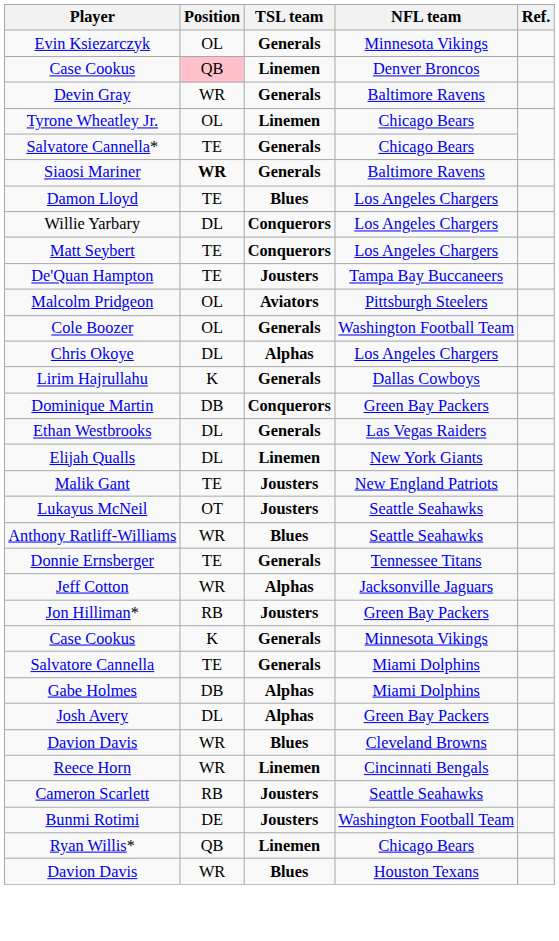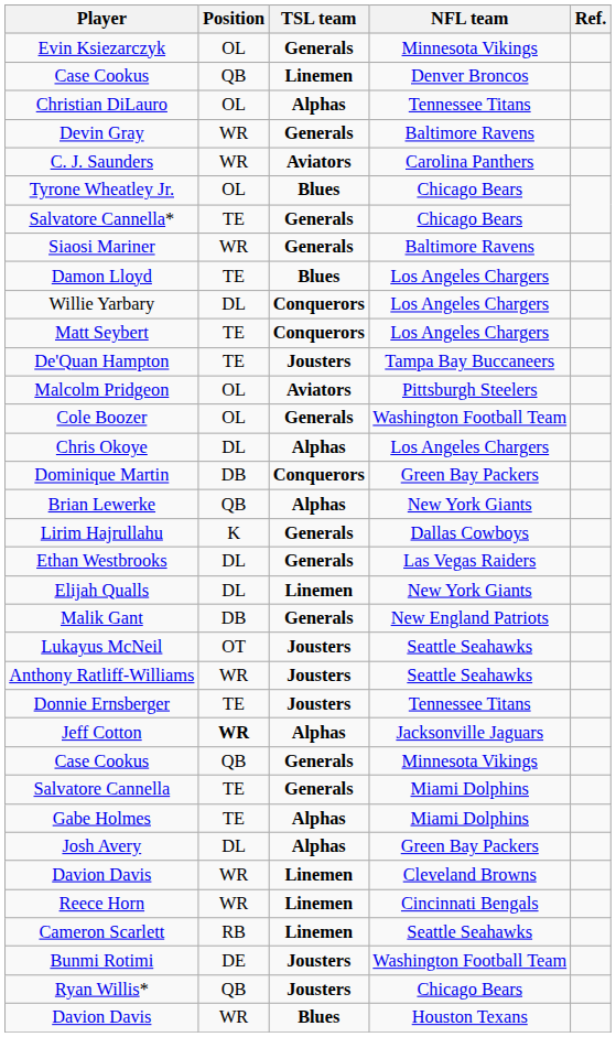 <table class="wikitable sortable" style="text-align:center;">
 <tr>
 <th>Player</th>
 <th>Position</th>
 <th>TSL team</th>
 <th>NFL team</th>
 <th class=unsortable>Ref.</th>
 </tr>
 <tr>
 <td><a href='#'>Evin Ksiezarczyk</a></td>
 <td>OL</td>
 <td><strong>Generals</strong></td>
 <td><a href='#'>Minnesota Vikings</a></td>
 <td></td>
 </tr>
 <tr>
 <td><a href='#'>Case Cookus</a></td>
-<td style="background: pink;">QB</td>
+<td>QB</td>
 <td><strong>Linemen</strong></td>
 <td><a href='#'>Denver Broncos</a></td>
+<td></td>
+</tr>
+<tr>
+<td><a href='#'>Christian DiLauro</a></td>
+<td>OL</td>
+<td><strong>Alphas</strong></td>
+<td><a href='#'>Tennessee Titans</a></td>
 <td></td>
 </tr>
 <tr>
 <td><a href='#'>Devin Gray</a></td>
 <td>WR</td>
 <td><strong>Generals</strong></td>
 <td><a href='#'>Baltimore Ravens</a></td>
 <td></td>
 </tr>
 <tr>
+<td><a href='#'>C. J. Saunders</a></td>
+<td>WR</td>
+<td><strong>Aviators</strong></td>
+<td><a href='#'>Carolina Panthers</a></td>
+<td></td>
+</tr>
+<tr>
 <td><a href='#'>Tyrone Wheatley Jr.</a></td>
 <td>OL</td>
-<td><strong>Linemen</strong></td>
+<td><strong>Blues</strong></td>
 <td><a href='#'>Chicago Bears</a></td>
 <td rowspan=2></td>
 </tr>
 <tr>
 <td><a href='#'>Salvatore Cannella</a>*</td>
 <td>TE</td>
 <td><strong>Generals</strong></td>
 <td><a href='#'>Chicago Bears</a></td>
 </tr>
 <tr>
 <td><a href='#'>Siaosi Mariner</a></td>
-<td><strong>WR</strong></td>
+<td>WR</td>
 <td><strong>Generals</strong></td>
 <td><a href='#'>Baltimore Ravens</a></td>
 <td></td>
 </tr>
 <tr>
 <td><a href='#'>Damon Lloyd</a></td>
 <td>TE</td>
 <td><strong>Blues</strong></td>
 <td><a href='#'>Los Angeles Chargers</a></td>
 <td></td>
 </tr>
 <tr>
 <td>Willie Yarbary</td>
 <td>DL</td>
 <td><strong>Conquerors</strong></td>
 <td><a href='#'>Los Angeles Chargers</a></td>
 <td></td>
 </tr>
 <tr>
 <td><a href='#'>Matt Seybert</a></td>
 <td>TE</td>
 <td><strong>Conquerors</strong></td>
 <td><a href='#'>Los Angeles Chargers</a></td>
 <td></td>
 </tr>
 <tr>
 <td><a href='#'>De'Quan Hampton</a></td>
 <td>TE</td>
 <td><strong>Jousters</strong></td>
 <td><a href='#'>Tampa Bay Buccaneers</a></td>
 <td></td>
 </tr>
 <tr>
 <td><a href='#'>Malcolm Pridgeon</a></td>
 <td>OL</td>
 <td><strong>Aviators</strong></td>
 <td><a href='#'>Pittsburgh Steelers</a></td>
 <td></td>
 </tr>
 <tr>
 <td><a href='#'>Cole Boozer</a></td>
 <td>OL</td>
 <td><strong>Generals</strong></td>
 <td><a href='#'>Washington Football Team</a></td>
 <td></td>
 </tr>
 <tr>
 <td><a href='#'>Chris Okoye</a></td>
 <td>DL</td>
 <td><strong>Alphas</strong></td>
 <td><a href='#'>Los Angeles Chargers</a></td>
 <td></td>
 </tr>
 <tr>
+<td><a href='#'>Dominique Martin</a></td>
+<td>DB</td>
+<td><strong>Conquerors</strong></td>
+<td><a href='#'>Green Bay Packers</a></td>
+<td></td>
+</tr>
+<tr>
+<td><a href='#'>Brian Lewerke</a></td>
+<td>QB</td>
+<td><strong>Alphas</strong></td>
+<td><a href='#'>New York Giants</a></td>
+<td></td>
+</tr>
+<tr>
 <td><a href='#'>Lirim Hajrullahu</a></td>
 <td>K</td>
 <td><strong>Generals</strong></td>
 <td><a href='#'>Dallas Cowboys</a></td>
-<td></td>
-</tr>
-<tr>
-<td><a href='#'>Dominique Martin</a></td>
-<td>DB</td>
-<td><strong>Conquerors</strong></td>
-<td><a href='#'>Green Bay Packers</a></td>
 <td></td>
 </tr>
 <tr>
 <td><a href='#'>Ethan Westbrooks</a></td>
 <td>DL</td>
 <td><strong>Generals</strong></td>
 <td><a href='#'>Las Vegas Raiders</a></td>
 <td></td>
 </tr>
 <tr>
 <td><a href='#'>Elijah Qualls</a></td>
 <td>DL</td>
 <td><strong>Linemen</strong></td>
 <td><a href='#'>New York Giants</a></td>
 <td></td>
 </tr>
 <tr>
 <td><a href='#'>Malik Gant</a></td>
-<td>TE</td>
-<td><strong>Jousters</strong></td>
+<td>DB</td>
+<td><strong>Generals</strong></td>
 <td><a href='#'>New England Patriots</a></td>
 <td></td>
 </tr>
 <tr>
 <td><a href='#'>Lukayus McNeil</a></td>
 <td>OT</td>
 <td><strong>Jousters</strong></td>
 <td><a href='#'>Seattle Seahawks</a></td>
 <td></td>
 </tr>
 <tr>
 <td><a href='#'>Anthony Ratliff-Williams</a></td>
 <td>WR</td>
-<td><strong>Blues</strong></td>
+<td><strong>Jousters</strong></td>
 <td><a href='#'>Seattle Seahawks</a></td>
 <td></td>
 </tr>
 <tr>
 <td><a href='#'>Donnie Ernsberger</a></td>
 <td>TE</td>
-<td><strong>Generals</strong></td>
+<td><strong>Jousters</strong></td>
 <td><a href='#'>Tennessee Titans</a></td>
 <td></td>
 </tr>
 <tr>
 <td><a href='#'>Jeff Cotton</a></td>
-<td>WR</td>
+<td><strong>WR</strong></td>
 <td><strong>Alphas</strong></td>
 <td><a href='#'>Jacksonville Jaguars</a></td>
 <td></td>
 </tr>
 <tr>
-<td><a href='#'>Jon Hilliman</a>*</td>
-<td>RB</td>
-<td><strong>Jousters</strong></td>
-<td><a href='#'>Green Bay Packers</a></td>
-<td></td>
-</tr>
-<tr>
 <td><a href='#'>Case Cookus</a></td>
-<td>K</td>
+<td>QB</td>
 <td><strong>Generals</strong></td>
 <td><a href='#'>Minnesota Vikings</a></td>
 <td></td>
 </tr>
 <tr>
 <td><a href='#'>Salvatore Cannella</a></td>
 <td>TE</td>
 <td><strong>Generals</strong></td>
 <td><a href='#'>Miami Dolphins</a></td>
 <td></td>
 </tr>
 <tr>
 <td><a href='#'>Gabe Holmes</a></td>
-<td>DB</td>
+<td>TE</td>
 <td><strong>Alphas</strong></td>
 <td><a href='#'>Miami Dolphins</a></td>
 <td></td>
 </tr>
 <tr>
 <td><a href='#'>Josh Avery</a></td>
 <td>DL</td>
 <td><strong>Alphas</strong></td>
 <td><a href='#'>Green Bay Packers</a></td>
 <td></td>
 </tr>
 <tr>
 <td><a href='#'>Davion Davis</a></td>
 <td>WR</td>
-<td><strong>Blues</strong></td>
+<td><strong>Linemen</strong></td>
 <td><a href='#'>Cleveland Browns</a></td>
 <td></td>
 </tr>
 <tr>
 <td><a href='#'>Reece Horn</a></td>
 <td>WR</td>
 <td><strong>Linemen</strong></td>
 <td><a href='#'>Cincinnati Bengals</a></td>
 <td></td>
 </tr>
 <tr>
 <td><a href='#'>Cameron Scarlett</a></td>
 <td>RB</td>
-<td><strong>Jousters</strong></td>
+<td><strong>Linemen</strong></td>
 <td><a href='#'>Seattle Seahawks</a></td>
 <td></td>
 </tr>
 <tr>
 <td><a href='#'>Bunmi Rotimi</a></td>
 <td>DE</td>
 <td><strong>Jousters</strong></td>
 <td><a href='#'>Washington Football Team</a></td>
 <td></td>
 </tr>
 <tr>
 <td><a href='#'>Ryan Willis</a>*</td>
 <td>QB</td>
-<td><strong>Linemen</strong></td>
+<td><strong>Jousters</strong></td>
 <td><a href='#'>Chicago Bears</a></td>
 <td></td>
 </tr>
 <tr>
 <td><a href='#'>Davion Davis</a></td>
 <td>WR</td>
 <td><strong>Blues</strong></td>
 <td><a href='#'>Houston Texans</a></td>
 <td></td>
 </tr>
 </table>
